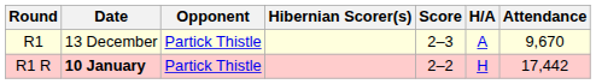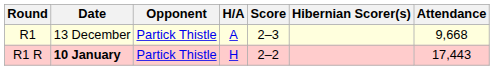 <table class="wikitable" style="text-align:center">
 <tr>
 <th>Round</th>
 <th>Date</th>
 <th>Opponent</th>
+<th>H/A</th>
+<th>Score</th>
 <th>Hibernian Scorer(s)</th>
-<th>Score</th>
-<th>H/A</th>
 <th>Attendance</th>
 </tr>
 <tr bgcolor=#FFFFDD>
 <td>R1</td>
 <td align=left>13 December</td>
 <td align=left><a href='#'>Partick Thistle</a></td>
+<td><a href='#'>A</a></td>
+<td>2–3</td>
 <td align=left></td>
-<td>2–3</td>
-<td><a href='#'>A</a></td>
-<td>9,670</td>
+<td>9,668</td>
 </tr>
 <tr bgcolor=#FFCCCC>
 <td>R1 R</td>
 <td align=left><strong>10 January</strong></td>
 <td align=left><a href='#'>Partick Thistle</a></td>
+<td><a href='#'>H</a></td>
+<td>2–2</td>
 <td align=left></td>
-<td>2–2</td>
-<td><a href='#'>H</a></td>
-<td>17,442</td>
+<td>17,443</td>
 </tr>
 </table>
